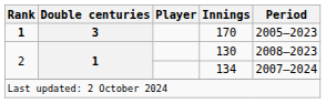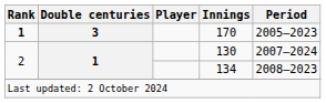 <table class="wikitable plainrowheaders sortable">
 <tr>
 <th scope=col>Rank</th>
 <th scope=col>Double centuries</th>
 <th scope=col>Player</th>
 <th scope=col>Innings</th>
 <th scope=col>Period</th>
 </tr>
 <tr>
 <td align=center><strong>1</strong></td>
 <th scope=row style="text-align:center;">3</th>
 <td></td>
 <td align=center>170</td>
 <td>2005–2023</td>
 </tr>
 <tr>
 <td align=center rowspan=2>2</td>
 <th scope=row style=text-align:center; rowspan=2>1</th>
 <td></td>
 <td align=center>130</td>
-<td>2008–2023</td>
+<td>2007–2024</td>
 </tr>
 <tr>
 <td></td>
 <td align=center>134</td>
-<td>2007–2024</td>
+<td>2008–2023</td>
 </tr>
 <tr>
 </tr>
 <tr class=sortbottom>
 <td colspan=6><small>Last updated: 2 October 2024</small></td>
 </tr>
 </table>
